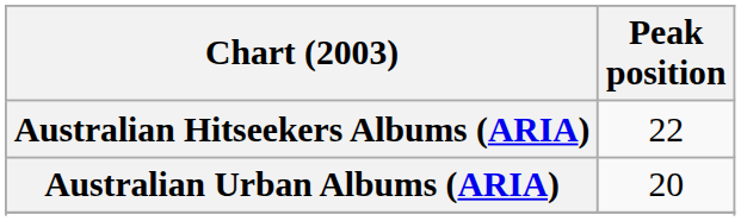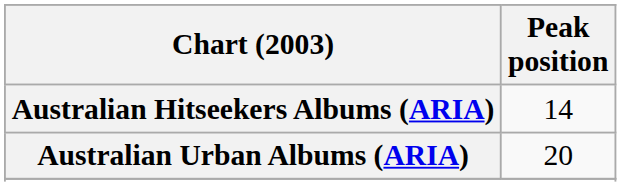 <table class="wikitable plainrowheaders sortable" style="text-align:center">
 <tr>
 <th scope="col">Chart (2003)</th>
 <th scope="col">Peak<br>position</th>
 </tr>
 <tr>
 <th scope="row">Australian Hitseekers Albums (<a href='#'>ARIA</a>)</th>
-<td>22</td>
+<td>14</td>
 </tr>
 <tr>
 <th scope="row">Australian Urban Albums (<a href='#'>ARIA</a>)</th>
 <td>20</td>
 </tr>
 <tr>
 </tr>
 <tr>
 </tr>
 <tr>
 </tr>
 <tr>
 </tr>
 <tr>
 </tr>
 <tr>
 </tr>
 <tr>
 </tr>
 <tr>
 </tr>
 <tr>
 </tr>
 </table>
